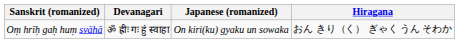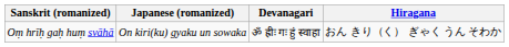 <table class="wikitable">
 <tr>
 <th>Sanskrit (romanized)</th>
+<th>Japanese (romanized)</th>
 <th>Devanagari</th>
-<th>Japanese (romanized)</th>
 <th><a href='#'>Hiragana</a></th>
 </tr>
 <tr>
 <td><em>Oṃ hrīḥ gaḥ huṃ <a href='#'>svāhā</a></em></td>
+<td><em>On kiri(ku) gyaku un sowaka</em></td>
 <td>ॐ ह्रीः गः हुं स्वाहा</td>
-<td><em>On kiri(ku) gyaku un sowaka</em></td>
 <td>おん きり（く） ぎゃく うん そわか</td>
 </tr>
 </table>
